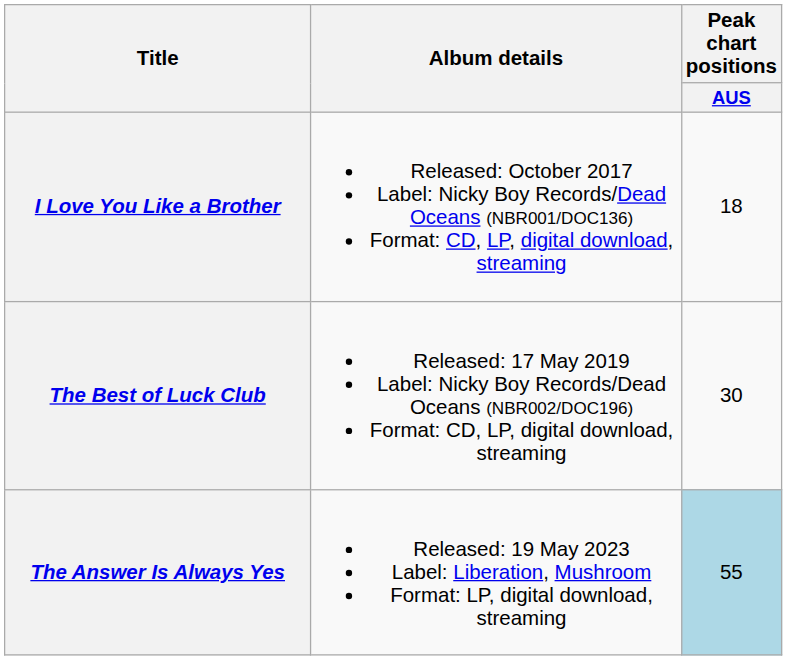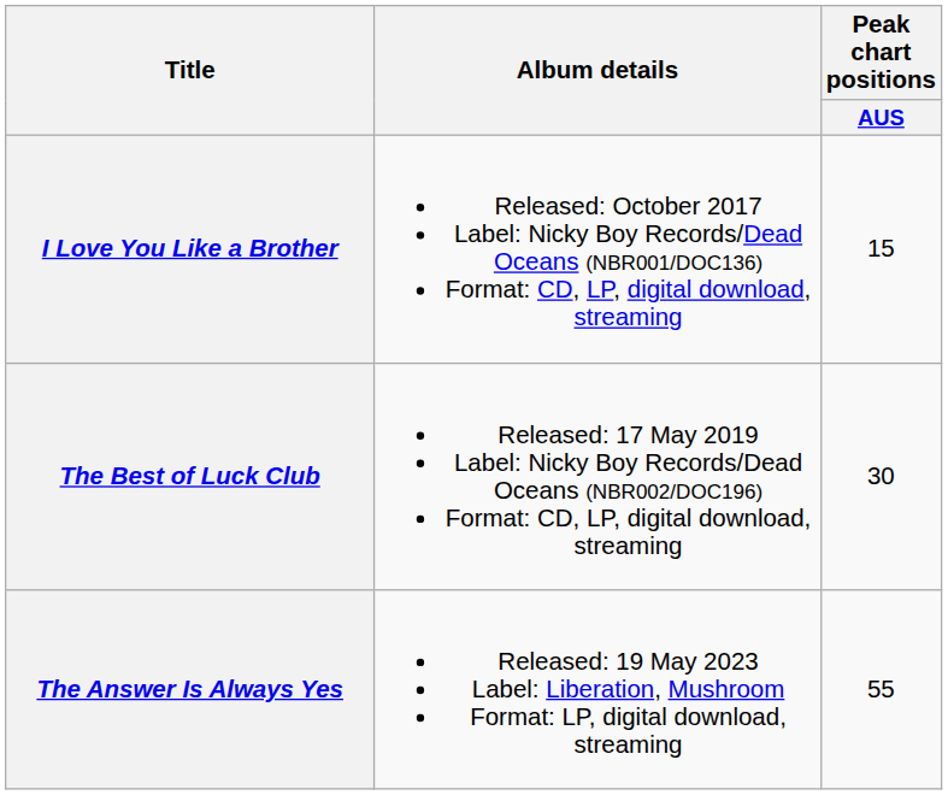 <table class="wikitable plainrowheaders" style="text-align:center;" border="1">
 <tr>
 <th scope="col" rowspan="2" style="width:15em;">Title</th>
 <th scope="col" rowspan="2" style="width:18em;">Album details</th>
 <th scope="col" colspan="1">Peak chart positions</th>
 </tr>
 <tr>
 <th scope="col" style="width:3em;font-size:90%;"><a href='#'>AUS</a><br></th>
 </tr>
 <tr>
 <th scope="row"><em><a href='#'>I Love You Like a Brother</a></em></th>
 <td><br><ul><li>Released: October 2017</li><li>Label: Nicky Boy Records/<a href='#'>Dead Oceans</a> <small>(NBR001/DOC136)</small></li><li>Format: <a href='#'>CD</a>, <a href='#'>LP</a>, <a href='#'>digital download</a>, <a href='#'>streaming</a></li></ul></td>
-<td>18</td>
+<td>15</td>
 </tr>
 <tr>
 <th scope="row"><em><a href='#'>The Best of Luck Club</a></em></th>
 <td><br><ul><li>Released: 17 May 2019</li><li>Label: Nicky Boy Records/Dead Oceans <small>(NBR002/DOC196)</small></li><li>Format: CD, LP, digital download, streaming</li></ul></td>
 <td>30</td>
 </tr>
 <tr>
 <th scope="row"><em><a href='#'>The Answer Is Always Yes</a></em></th>
 <td><br><ul><li>Released: 19 May 2023</li><li>Label: <a href='#'>Liberation</a>, <a href='#'>Mushroom</a></li><li>Format: LP, digital download, streaming</li></ul></td>
-<td style="background: lightblue;">55</td>
+<td>55</td>
 </tr>
 </table>
